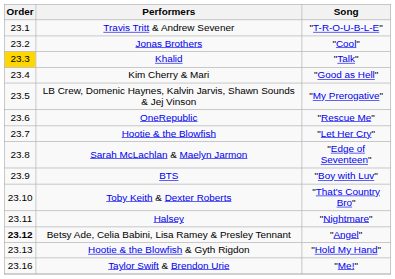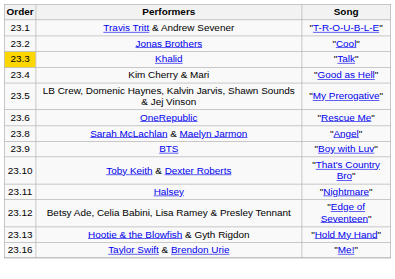 <table class="wikitable" style="text-align:center; width:100%;">
 <tr>
 <th>Order</th>
 <th>Performers</th>
 <th>Song</th>
 </tr>
 <tr>
 <td>23.1</td>
 <td><a href='#'>Travis Tritt</a> & Andrew Sevener</td>
 <td>"<a href='#'>T-R-O-U-B-L-E</a>"</td>
 </tr>
 <tr>
 <td>23.2</td>
 <td><a href='#'>Jonas Brothers</a></td>
 <td>"<a href='#'>Cool</a>"</td>
 </tr>
 <tr>
 <td style="background: gold;">23.3</td>
 <td><a href='#'>Khalid</a></td>
 <td>"<a href='#'>Talk</a>"</td>
 </tr>
 <tr>
 <td>23.4</td>
 <td>Kim Cherry & Mari</td>
 <td>"<a href='#'>Good as Hell</a>"</td>
 </tr>
 <tr>
 <td>23.5</td>
 <td>LB Crew, Domenic Haynes, Kalvin Jarvis, Shawn Sounds & Jej Vinson</td>
 <td>"<a href='#'>My Prerogative</a>"</td>
 </tr>
 <tr>
 <td>23.6</td>
 <td><a href='#'>OneRepublic</a></td>
 <td>"<a href='#'>Rescue Me</a>"</td>
 </tr>
 <tr>
-<td>23.7</td>
-<td><a href='#'>Hootie & the Blowfish</a></td>
-<td>"<a href='#'>Let Her Cry</a>"</td>
-</tr>
-<tr>
 <td>23.8</td>
 <td><a href='#'>Sarah McLachlan</a> & <a href='#'>Maelyn Jarmon</a></td>
-<td>"<a href='#'>Edge of Seventeen</a>"</td>
+<td>"<a href='#'>Angel</a>"</td>
 </tr>
 <tr>
 <td>23.9</td>
 <td><a href='#'>BTS</a></td>
 <td>"<a href='#'>Boy with Luv</a>"</td>
 </tr>
 <tr>
 <td>23.10</td>
 <td><a href='#'>Toby Keith</a> & <a href='#'>Dexter Roberts</a></td>
 <td>"<a href='#'>That's Country Bro</a>"</td>
 </tr>
 <tr>
 <td>23.11</td>
 <td><a href='#'>Halsey</a></td>
 <td>"<a href='#'>Nightmare</a>"</td>
 </tr>
 <tr>
-<td><strong>23.12</strong></td>
+<td>23.12</td>
 <td>Betsy Ade, Celia Babini, Lisa Ramey & Presley Tennant</td>
-<td>"<a href='#'>Angel</a>"</td>
+<td>"<a href='#'>Edge of Seventeen</a>"</td>
 </tr>
 <tr>
 <td>23.13</td>
 <td><a href='#'>Hootie & the Blowfish</a> & Gyth Rigdon</td>
 <td>"<a href='#'>Hold My Hand</a>"</td>
 </tr>
 <tr>
 <td>23.16</td>
 <td><a href='#'>Taylor Swift</a> & <a href='#'>Brendon Urie</a></td>
 <td>"<a href='#'>Me!</a>"</td>
 </tr>
 <tr>
 </tr>
 </table>
